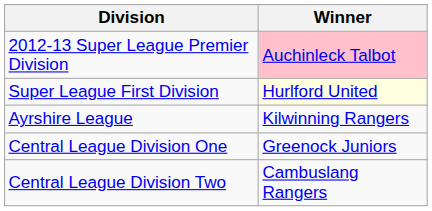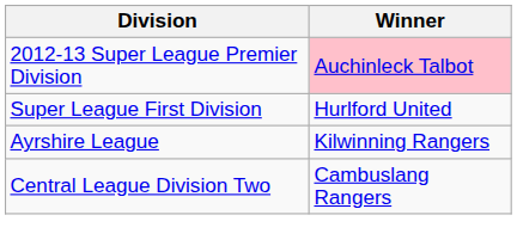 <table class="wikitable">
 <tr>
 <th width=230>Division</th>
 <th width=150>Winner</th>
 </tr>
 <tr>
 <td><a href='#'>2012-13 Super League Premier Division</a></td>
 <td style="background: pink;"><a href='#'>Auchinleck Talbot</a></td>
 </tr>
 <tr>
 <td><a href='#'>Super League First Division</a></td>
-<td style="background: lightyellow;"><a href='#'>Hurlford United</a></td>
+<td><a href='#'>Hurlford United</a></td>
 </tr>
 <tr>
 <td><a href='#'>Ayrshire League</a></td>
 <td><a href='#'>Kilwinning Rangers</a></td>
 </tr>
 <tr>
-<td><a href='#'>Central League Division One</a></td>
-<td><a href='#'>Greenock Juniors</a></td>
-</tr>
-<tr>
 <td><a href='#'>Central League Division Two</a></td>
 <td><a href='#'>Cambuslang Rangers</a></td>
 </tr>
 </table>
